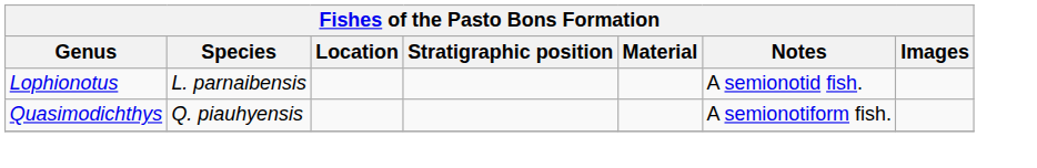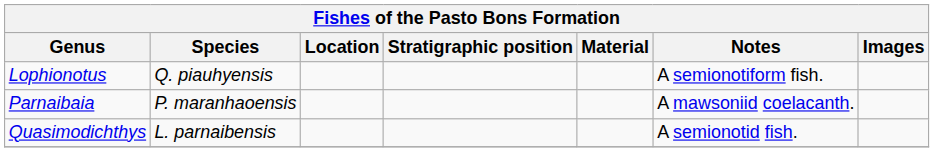 <table class="wikitable" align="center">
 <tr>
 <th colspan="7" align="center"><a href='#'>Fishes</a> of the Pasto Bons Formation</th>
 </tr>
 <tr>
 <th>Genus</th>
 <th>Species</th>
 <th>Location</th>
 <th>Stratigraphic position</th>
 <th>Material</th>
 <th>Notes</th>
 <th>Images</th>
 </tr>
 <tr>
 <td><em><a href='#'>Lophionotus</a></em></td>
+<td><em>Q. piauhyensis</em></td>
+<td></td>
+<td></td>
+<td></td>
+<td>A <a href='#'>semionotiform</a> fish.</td>
+<td></td>
+</tr>
+<tr>
+<td><em><a href='#'>Parnaibaia</a></em></td>
+<td><em>P. maranhaoensis</em></td>
+<td></td>
+<td></td>
+<td></td>
+<td>A <a href='#'>mawsoniid</a> <a href='#'>coelacanth</a>.</td>
+<td></td>
+</tr>
+<tr>
+<td><em><a href='#'>Quasimodichthys</a></em></td>
 <td><em>L. parnaibensis</em></td>
 <td></td>
 <td></td>
 <td></td>
 <td>A <a href='#'>semionotid</a> <a href='#'>fish</a>.</td>
 <td></td>
 </tr>
 <tr>
-<td><em><a href='#'>Quasimodichthys</a></em></td>
-<td><em>Q. piauhyensis</em></td>
-<td></td>
-<td></td>
-<td></td>
-<td>A <a href='#'>semionotiform</a> fish.</td>
-<td></td>
-</tr>
-<tr>
 </tr>
 </table>
